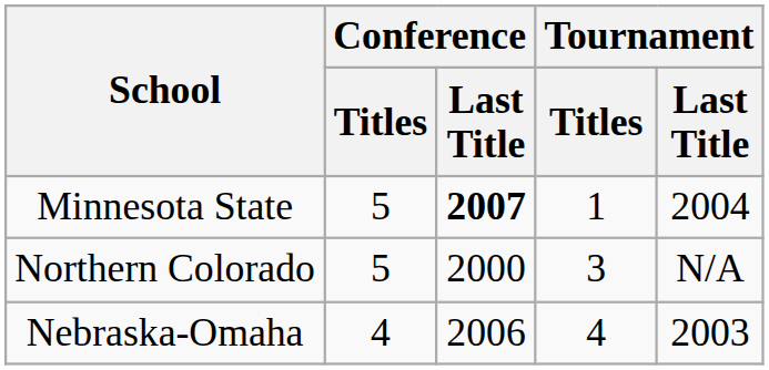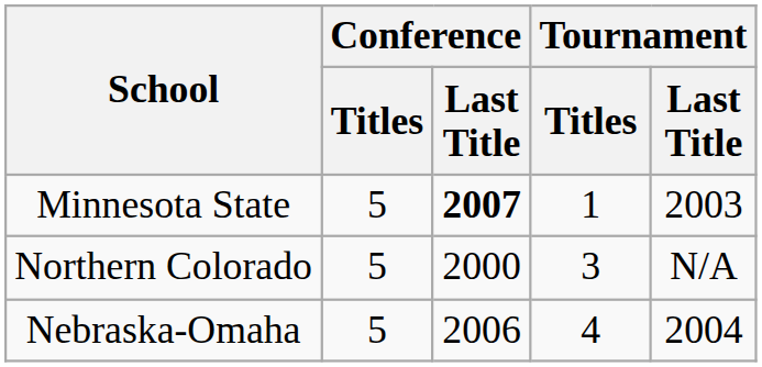 <table class="wikitable" style="text-align:center">
 <tr>
 <th rowspan=2>School</th>
 <th colspan=2>Conference</th>
 <th colspan=2>Tournament</th>
 </tr>
 <tr>
 <th>Titles</th>
 <th>Last<br>Title</th>
 <th>Titles</th>
 <th>Last<br>Title</th>
 </tr>
 <tr>
 <td>Minnesota State</td>
 <td>5</td>
 <td><strong>2007</strong></td>
 <td>1</td>
-<td>2004</td>
+<td>2003</td>
 </tr>
 <tr>
 <td>Northern Colorado</td>
 <td>5</td>
 <td>2000</td>
 <td>3</td>
 <td>N/A</td>
 </tr>
 <tr>
 <td>Nebraska-Omaha</td>
-<td>4</td>
+<td>5</td>
 <td>2006</td>
 <td>4</td>
-<td>2003</td>
+<td>2004</td>
 </tr>
 </table>
